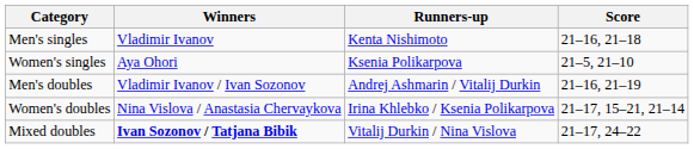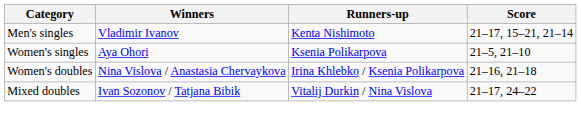 <table class=wikitable style="white-space:nowrap;">
 <tr>
 <th>Category</th>
 <th>Winners</th>
 <th>Runners-up</th>
 <th>Score</th>
 </tr>
 <tr>
 <td>Men's singles</td>
 <td> <a href='#'>Vladimir Ivanov</a></td>
 <td> <a href='#'>Kenta Nishimoto</a></td>
-<td>21–16, 21–18</td>
+<td>21–17, 15–21, 21–14</td>
 </tr>
 <tr>
 <td>Women's singles</td>
 <td> <a href='#'>Aya Ohori</a></td>
 <td> <a href='#'>Ksenia Polikarpova</a></td>
 <td>21–5, 21–10</td>
 </tr>
 <tr>
-<td>Men's doubles</td>
-<td> <a href='#'>Vladimir Ivanov</a> / <a href='#'>Ivan Sozonov</a></td>
-<td> <a href='#'>Andrej Ashmarin</a> / <a href='#'>Vitalij Durkin</a></td>
-<td>21–16, 21–19</td>
-</tr>
-<tr>
 <td>Women's doubles</td>
 <td> <a href='#'>Nina Vislova</a> / <a href='#'>Anastasia Chervaykova</a></td>
 <td> <a href='#'>Irina Khlebko</a> / <a href='#'>Ksenia Polikarpova</a></td>
-<td>21–17, 15–21, 21–14</td>
+<td>21–16, 21–18</td>
 </tr>
 <tr>
 <td>Mixed doubles</td>
-<td><strong> <a href='#'>Ivan Sozonov</a> / <a href='#'>Tatjana Bibik</a></strong></td>
+<td> <a href='#'>Ivan Sozonov</a> / <a href='#'>Tatjana Bibik</a></td>
 <td> <a href='#'>Vitalij Durkin</a> / <a href='#'>Nina Vislova</a></td>
 <td>21–17, 24–22</td>
 </tr>
 </table>
